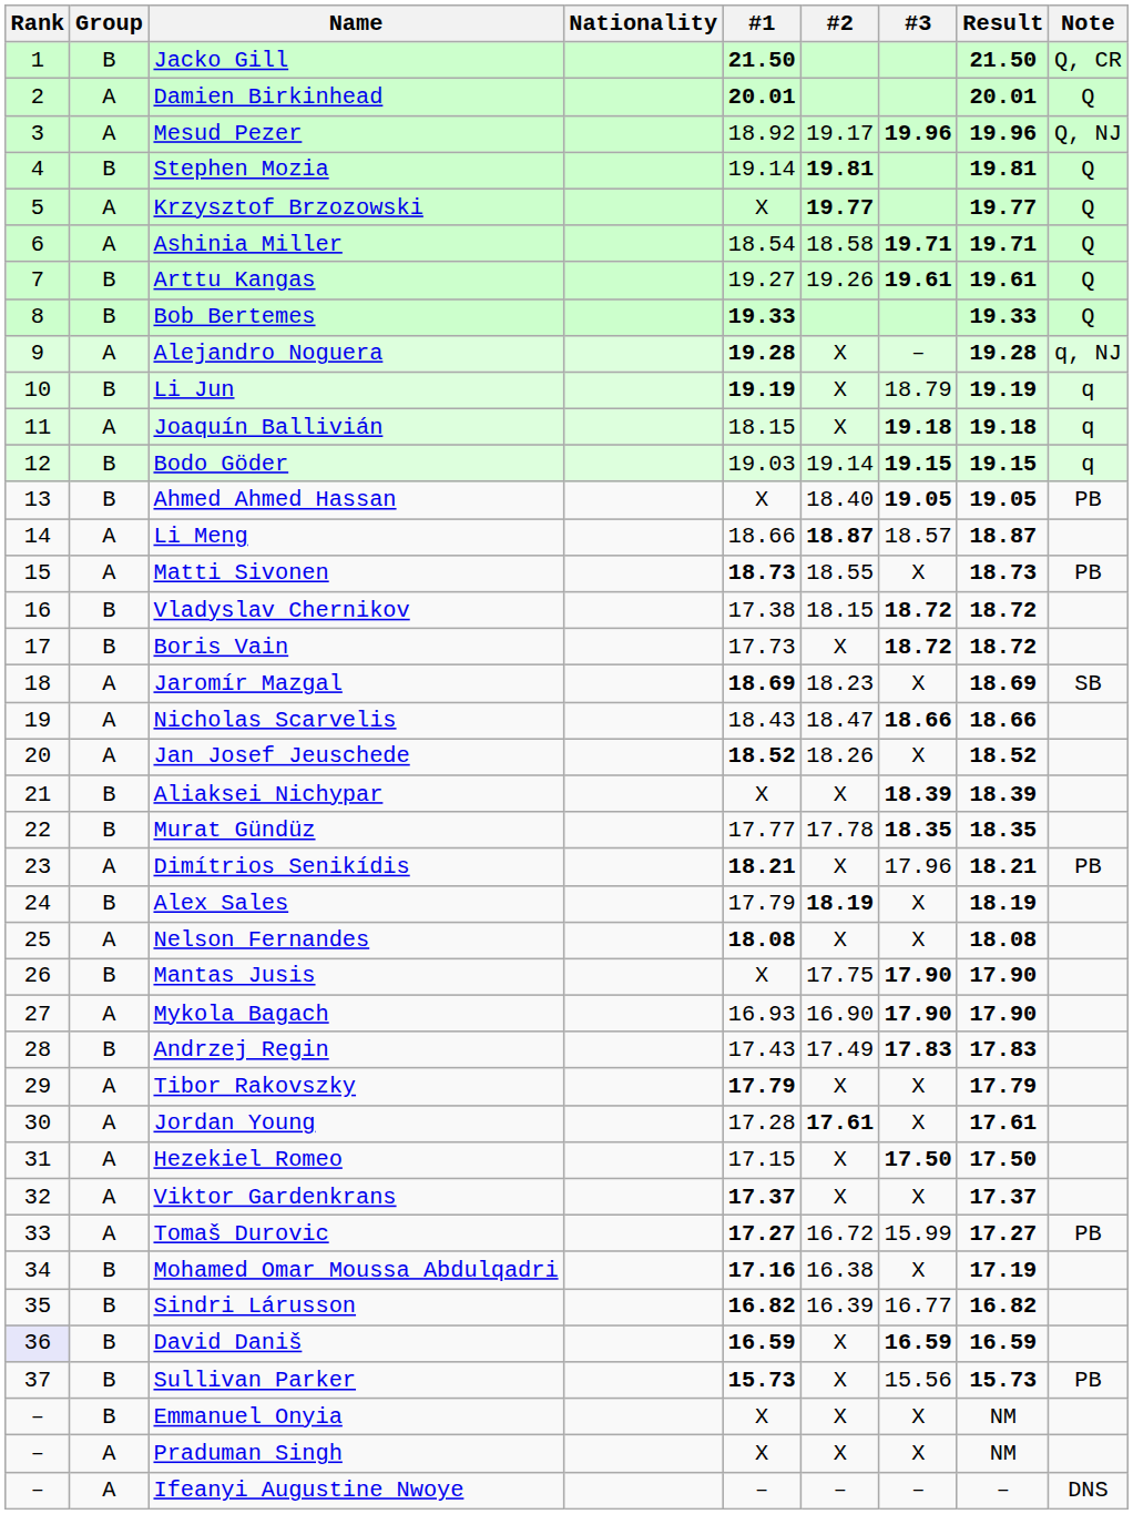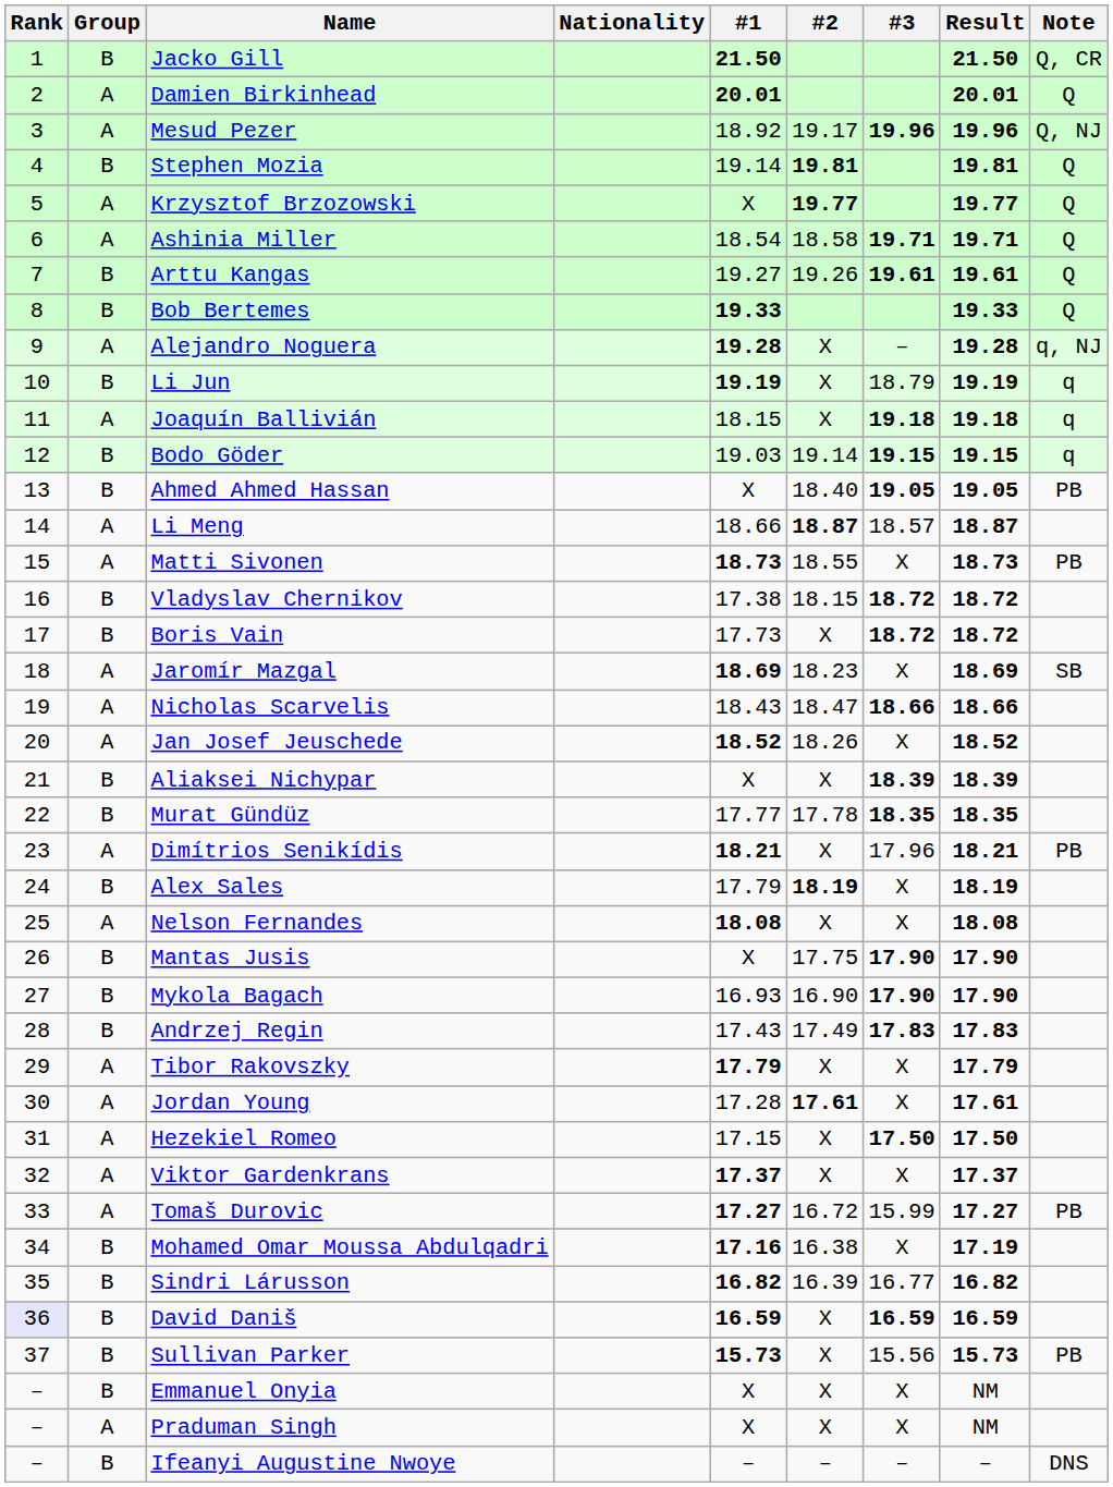 <table class="wikitable sortable" style="text-align:center">
 <tr>
 <th>Rank</th>
 <th>Group</th>
 <th>Name</th>
 <th>Nationality</th>
 <th>#1</th>
 <th>#2</th>
 <th>#3</th>
 <th>Result</th>
 <th>Note</th>
 </tr>
 <tr bgcolor=ccffcc>
 <td>1</td>
 <td>B</td>
 <td align=left><a href='#'>Jacko Gill</a></td>
 <td align=left></td>
 <td><strong>21.50</strong></td>
 <td></td>
 <td></td>
 <td><strong>21.50</strong></td>
 <td>Q, CR</td>
 </tr>
 <tr bgcolor=ccffcc>
 <td>2</td>
 <td>A</td>
 <td align=left><a href='#'>Damien Birkinhead</a></td>
 <td align=left></td>
 <td><strong>20.01</strong></td>
 <td></td>
 <td></td>
 <td><strong>20.01</strong></td>
 <td>Q</td>
 </tr>
 <tr bgcolor=ccffcc>
 <td>3</td>
 <td>A</td>
 <td align=left><a href='#'>Mesud Pezer</a></td>
 <td align=left></td>
 <td>18.92</td>
 <td>19.17</td>
 <td><strong>19.96</strong></td>
 <td><strong>19.96</strong></td>
 <td>Q, NJ</td>
 </tr>
 <tr bgcolor=ccffcc>
 <td>4</td>
 <td>B</td>
 <td align=left><a href='#'>Stephen Mozia</a></td>
 <td align=left></td>
 <td>19.14</td>
 <td><strong>19.81</strong></td>
 <td></td>
 <td><strong>19.81</strong></td>
 <td>Q</td>
 </tr>
 <tr bgcolor=ccffcc>
 <td>5</td>
 <td>A</td>
 <td align=left><a href='#'>Krzysztof Brzozowski</a></td>
 <td align=left></td>
 <td>X</td>
 <td><strong>19.77</strong></td>
 <td></td>
 <td><strong>19.77</strong></td>
 <td>Q</td>
 </tr>
 <tr bgcolor=ccffcc>
 <td>6</td>
 <td>A</td>
 <td align=left><a href='#'>Ashinia Miller</a></td>
 <td align=left></td>
 <td>18.54</td>
 <td>18.58</td>
 <td><strong>19.71</strong></td>
 <td><strong>19.71</strong></td>
 <td>Q</td>
 </tr>
 <tr bgcolor=ccffcc>
 <td>7</td>
 <td>B</td>
 <td align=left><a href='#'>Arttu Kangas</a></td>
 <td align=left></td>
 <td>19.27</td>
 <td>19.26</td>
 <td><strong>19.61</strong></td>
 <td><strong>19.61</strong></td>
 <td>Q</td>
 </tr>
 <tr bgcolor=ccffcc>
 <td>8</td>
 <td>B</td>
 <td align=left><a href='#'>Bob Bertemes</a></td>
 <td align=left></td>
 <td><strong>19.33</strong></td>
 <td></td>
 <td></td>
 <td><strong>19.33</strong></td>
 <td>Q</td>
 </tr>
 <tr bgcolor=ddffdd>
 <td>9</td>
 <td>A</td>
 <td align=left><a href='#'>Alejandro Noguera</a></td>
 <td align=left></td>
 <td><strong>19.28</strong></td>
 <td>X</td>
 <td>–</td>
 <td><strong>19.28</strong></td>
 <td>q, NJ</td>
 </tr>
 <tr bgcolor=ddffdd>
 <td>10</td>
 <td>B</td>
 <td align=left><a href='#'>Li Jun</a></td>
 <td align=left></td>
 <td><strong>19.19</strong></td>
 <td>X</td>
 <td>18.79</td>
 <td><strong>19.19</strong></td>
 <td>q</td>
 </tr>
 <tr bgcolor=ddffdd>
 <td>11</td>
 <td>A</td>
 <td align=left><a href='#'>Joaquín Ballivián</a></td>
 <td align=left></td>
 <td>18.15</td>
 <td>X</td>
 <td><strong>19.18</strong></td>
 <td><strong>19.18</strong></td>
 <td>q</td>
 </tr>
 <tr bgcolor=ddffdd>
 <td>12</td>
 <td>B</td>
 <td align=left><a href='#'>Bodo Göder</a></td>
 <td align=left></td>
 <td>19.03</td>
 <td>19.14</td>
 <td><strong>19.15</strong></td>
 <td><strong>19.15</strong></td>
 <td>q</td>
 </tr>
 <tr>
 <td>13</td>
 <td>B</td>
 <td align=left><a href='#'>Ahmed Ahmed Hassan</a></td>
 <td align=left></td>
 <td>X</td>
 <td>18.40</td>
 <td><strong>19.05</strong></td>
 <td><strong>19.05</strong></td>
 <td>PB</td>
 </tr>
 <tr>
 <td>14</td>
 <td>A</td>
 <td align=left><a href='#'>Li Meng</a></td>
 <td align=left></td>
 <td>18.66</td>
 <td><strong>18.87</strong></td>
 <td>18.57</td>
 <td><strong>18.87</strong></td>
 <td></td>
 </tr>
 <tr>
 <td>15</td>
 <td>A</td>
 <td align=left><a href='#'>Matti Sivonen</a></td>
 <td align=left></td>
 <td><strong>18.73</strong></td>
 <td>18.55</td>
 <td>X</td>
 <td><strong>18.73</strong></td>
 <td>PB</td>
 </tr>
 <tr>
 <td>16</td>
 <td>B</td>
 <td align=left><a href='#'>Vladyslav Chernikov</a></td>
 <td align=left></td>
 <td>17.38</td>
 <td>18.15</td>
 <td><strong>18.72</strong></td>
 <td><strong>18.72</strong></td>
 <td></td>
 </tr>
 <tr>
 <td>17</td>
 <td>B</td>
 <td align=left><a href='#'>Boris Vain</a></td>
 <td align=left></td>
 <td>17.73</td>
 <td>X</td>
 <td><strong>18.72</strong></td>
 <td><strong>18.72</strong></td>
 <td></td>
 </tr>
 <tr>
 <td>18</td>
 <td>A</td>
 <td align=left><a href='#'>Jaromír Mazgal</a></td>
 <td align=left></td>
 <td><strong>18.69</strong></td>
 <td>18.23</td>
 <td>X</td>
 <td><strong>18.69</strong></td>
 <td>SB</td>
 </tr>
 <tr>
 <td>19</td>
 <td>A</td>
 <td align=left><a href='#'>Nicholas Scarvelis</a></td>
 <td align=left></td>
 <td>18.43</td>
 <td>18.47</td>
 <td><strong>18.66</strong></td>
 <td><strong>18.66</strong></td>
 <td></td>
 </tr>
 <tr>
 <td>20</td>
 <td>A</td>
 <td align=left><a href='#'>Jan Josef Jeuschede</a></td>
 <td align=left></td>
 <td><strong>18.52</strong></td>
 <td>18.26</td>
 <td>X</td>
 <td><strong>18.52</strong></td>
 <td></td>
 </tr>
 <tr>
 <td>21</td>
 <td>B</td>
 <td align=left><a href='#'>Aliaksei Nichypar</a></td>
 <td align=left></td>
 <td>X</td>
 <td>X</td>
 <td><strong>18.39</strong></td>
 <td><strong>18.39</strong></td>
 <td></td>
 </tr>
 <tr>
 <td>22</td>
 <td>B</td>
 <td align=left><a href='#'>Murat Gündüz</a></td>
 <td align=left></td>
 <td>17.77</td>
 <td>17.78</td>
 <td><strong>18.35</strong></td>
 <td><strong>18.35</strong></td>
 <td></td>
 </tr>
 <tr>
 <td>23</td>
 <td>A</td>
 <td align=left><a href='#'>Dimítrios Senikídis</a></td>
 <td align=left></td>
 <td><strong>18.21</strong></td>
 <td>X</td>
 <td>17.96</td>
 <td><strong>18.21</strong></td>
 <td>PB</td>
 </tr>
 <tr>
 <td>24</td>
 <td>B</td>
 <td align=left><a href='#'>Alex Sales</a></td>
 <td align=left></td>
 <td>17.79</td>
 <td><strong>18.19</strong></td>
 <td>X</td>
 <td><strong>18.19</strong></td>
 <td></td>
 </tr>
 <tr>
 <td>25</td>
 <td>A</td>
 <td align=left><a href='#'>Nelson Fernandes</a></td>
 <td align=left></td>
 <td><strong>18.08</strong></td>
 <td>X</td>
 <td>X</td>
 <td><strong>18.08</strong></td>
 <td></td>
 </tr>
 <tr>
 <td>26</td>
 <td>B</td>
 <td align=left><a href='#'>Mantas Jusis</a></td>
 <td align=left></td>
 <td>X</td>
 <td>17.75</td>
 <td><strong>17.90</strong></td>
 <td><strong>17.90</strong></td>
 <td></td>
 </tr>
 <tr>
 <td>27</td>
-<td>A</td>
+<td>B</td>
 <td align=left><a href='#'>Mykola Bagach</a></td>
 <td align=left></td>
 <td>16.93</td>
 <td>16.90</td>
 <td><strong>17.90</strong></td>
 <td><strong>17.90</strong></td>
 <td></td>
 </tr>
 <tr>
 <td>28</td>
 <td>B</td>
 <td align=left><a href='#'>Andrzej Regin</a></td>
 <td align=left></td>
 <td>17.43</td>
 <td>17.49</td>
 <td><strong>17.83</strong></td>
 <td><strong>17.83</strong></td>
 <td></td>
 </tr>
 <tr>
 <td>29</td>
 <td>A</td>
 <td align=left><a href='#'>Tibor Rakovszky</a></td>
 <td align=left></td>
 <td><strong>17.79</strong></td>
 <td>X</td>
 <td>X</td>
 <td><strong>17.79</strong></td>
 <td></td>
 </tr>
 <tr>
 <td>30</td>
 <td>A</td>
 <td align=left><a href='#'>Jordan Young</a></td>
 <td align=left></td>
 <td>17.28</td>
 <td><strong>17.61</strong></td>
 <td>X</td>
 <td><strong>17.61</strong></td>
 <td></td>
 </tr>
 <tr>
 <td>31</td>
 <td>A</td>
 <td align=left><a href='#'>Hezekiel Romeo</a></td>
 <td align=left></td>
 <td>17.15</td>
 <td>X</td>
 <td><strong>17.50</strong></td>
 <td><strong>17.50</strong></td>
 <td></td>
 </tr>
 <tr>
 <td>32</td>
 <td>A</td>
 <td align=left><a href='#'>Viktor Gardenkrans</a></td>
 <td align=left></td>
 <td><strong>17.37</strong></td>
 <td>X</td>
 <td>X</td>
 <td><strong>17.37</strong></td>
 <td></td>
 </tr>
 <tr>
 <td>33</td>
 <td>A</td>
 <td align=left><a href='#'>Tomaš Durovic</a></td>
 <td align=left></td>
 <td><strong>17.27</strong></td>
 <td>16.72</td>
 <td>15.99</td>
 <td><strong>17.27</strong></td>
 <td>PB</td>
 </tr>
 <tr>
 <td>34</td>
 <td>B</td>
 <td align=left><a href='#'>Mohamed Omar Moussa Abdulqadri</a></td>
 <td align=left></td>
 <td><strong>17.16</strong></td>
 <td>16.38</td>
 <td>X</td>
 <td><strong>17.19</strong></td>
 <td></td>
 </tr>
 <tr>
 <td>35</td>
 <td>B</td>
 <td align=left><a href='#'>Sindri Lárusson</a></td>
 <td align=left></td>
 <td><strong>16.82</strong></td>
 <td>16.39</td>
 <td>16.77</td>
 <td><strong>16.82</strong></td>
 <td></td>
 </tr>
 <tr>
 <td style="background: lavender;">36</td>
 <td>B</td>
 <td align=left><a href='#'>David Daniš</a></td>
 <td align=left></td>
 <td><strong>16.59</strong></td>
 <td>X</td>
 <td><strong>16.59</strong></td>
 <td><strong>16.59</strong></td>
 <td></td>
 </tr>
 <tr>
 <td>37</td>
 <td>B</td>
 <td align=left><a href='#'>Sullivan Parker</a></td>
 <td align=left></td>
 <td><strong>15.73</strong></td>
 <td>X</td>
 <td>15.56</td>
 <td><strong>15.73</strong></td>
 <td>PB</td>
 </tr>
 <tr>
 <td>–</td>
 <td>B</td>
 <td align=left><a href='#'>Emmanuel Onyia</a></td>
 <td align=left></td>
 <td>X</td>
 <td>X</td>
 <td>X</td>
 <td>NM</td>
 <td></td>
 </tr>
 <tr>
 <td>–</td>
 <td>A</td>
 <td align=left><a href='#'>Praduman Singh</a></td>
 <td align=left></td>
 <td>X</td>
 <td>X</td>
 <td>X</td>
 <td>NM</td>
 <td></td>
 </tr>
 <tr>
 <td>–</td>
-<td>A</td>
+<td>B</td>
 <td align=left><a href='#'>Ifeanyi Augustine Nwoye</a></td>
 <td align=left></td>
 <td>–</td>
 <td>–</td>
 <td>–</td>
 <td>–</td>
 <td>DNS</td>
 </tr>
 </table>
